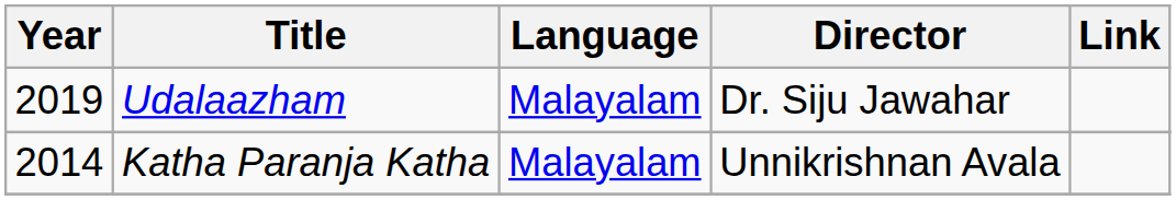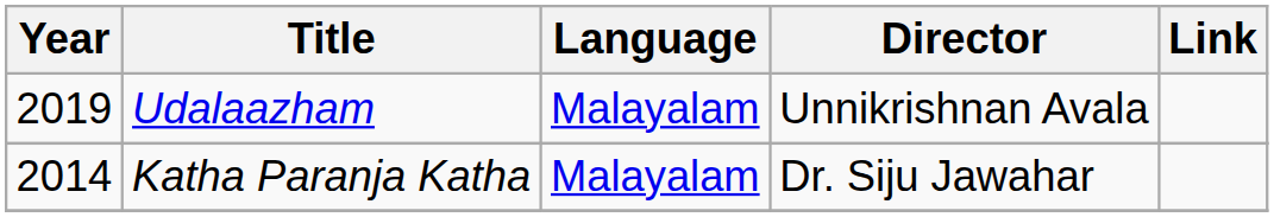 <table class = "sortable wikitable">
 <tr>
 <th>Year</th>
 <th>Title</th>
 <th>Language</th>
 <th>Director</th>
 <th>Link</th>
 </tr>
 <tr>
 <td>2019</td>
 <td><em><a href='#'>Udalaazham</a></em></td>
 <td><a href='#'>Malayalam</a></td>
-<td>Dr. Siju Jawahar</td>
+<td>Unnikrishnan Avala</td>
 <td></td>
 </tr>
 <tr>
 </tr>
 <tr>
 <td>2014</td>
 <td><em>Katha Paranja Katha</em></td>
 <td><a href='#'>Malayalam</a></td>
-<td>Unnikrishnan Avala</td>
+<td>Dr. Siju Jawahar</td>
 <td></td>
 </tr>
 <tr>
 </tr>
 </table>
